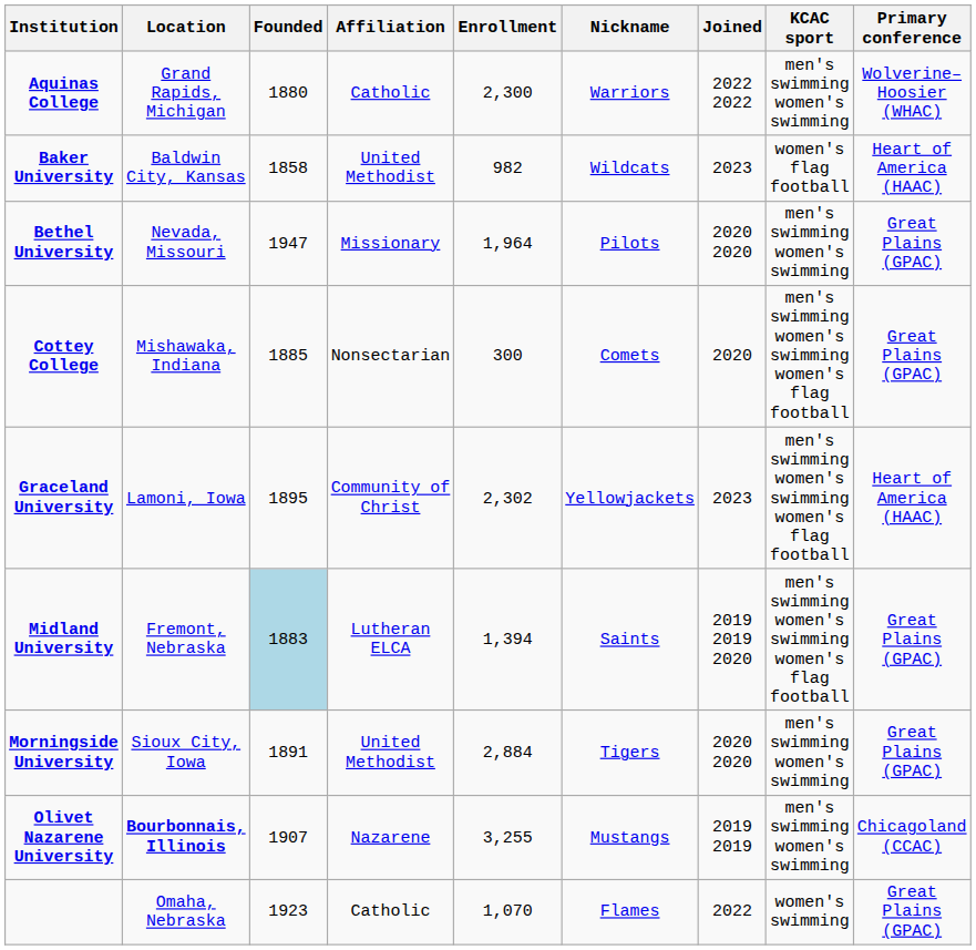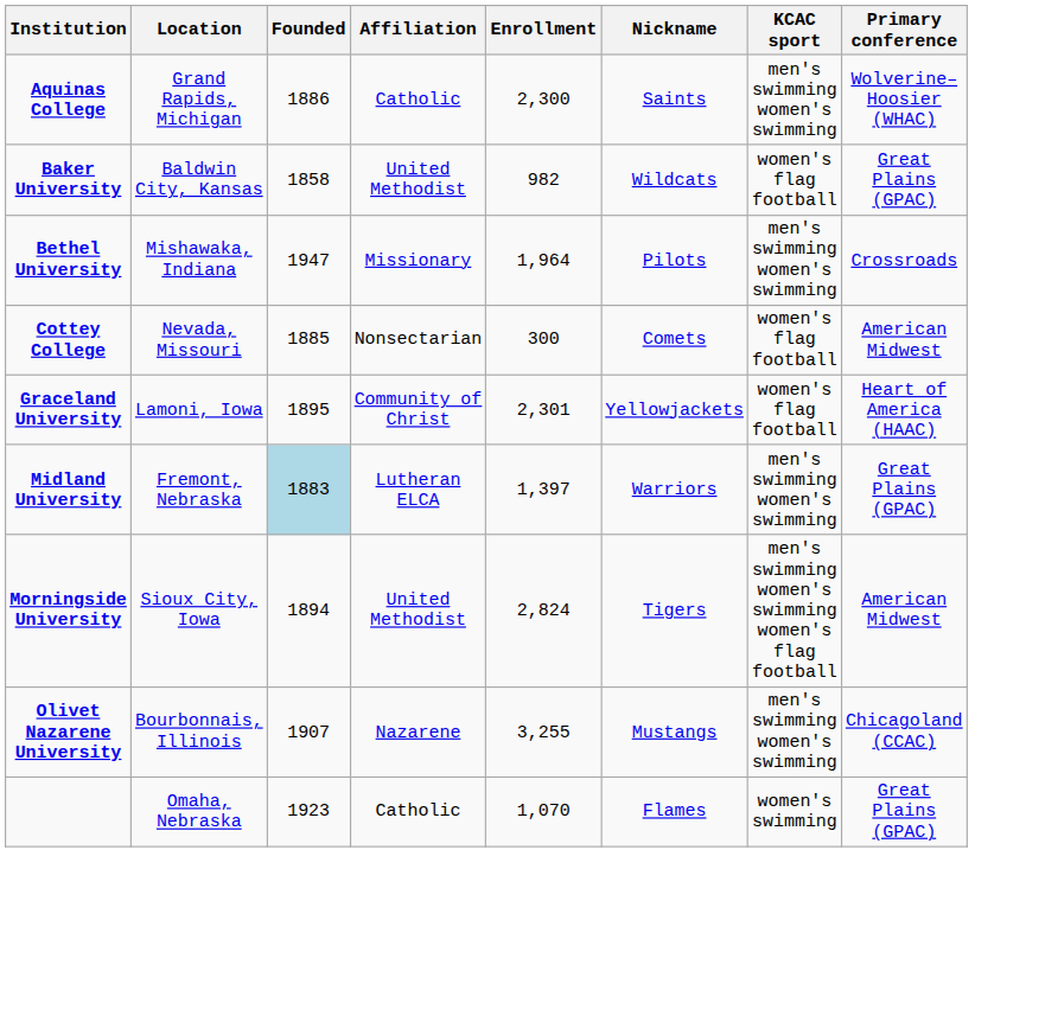 <table class="wikitable sortable" style="text-align:center">
 <tr>
 <th>Institution</th>
 <th>Location</th>
 <th>Founded</th>
 <th>Affiliation</th>
 <th>Enrollment</th>
 <th>Nickname</th>
-<th>Joined</th>
 <th>KCAC<br>sport</th>
 <th>Primary<br>conference</th>
 </tr>
 <tr>
 <td><strong><a href='#'>Aquinas College</a></strong></td>
 <td><a href='#'>Grand Rapids, Michigan</a></td>
-<td>1880</td>
+<td>1886</td>
 <td><a href='#'>Catholic</a><br></td>
 <td>2,300</td>
-<td><a href='#'>Warriors</a></td>
-<td>2022<br>2022</td>
+<td><a href='#'>Saints</a></td>
 <td>men's swimming<br>women's swimming</td>
 <td><a href='#'>Wolverine–Hoosier (WHAC)</a></td>
 </tr>
 <tr>
 <td><strong><a href='#'>Baker University</a></strong></td>
 <td><a href='#'>Baldwin City, Kansas</a></td>
 <td>1858</td>
 <td><a href='#'>United Methodist</a></td>
 <td>982</td>
 <td><a href='#'>Wildcats</a></td>
-<td>2023</td>
 <td>women's flag football</td>
-<td><a href='#'>Heart of America (HAAC)</a></td>
+<td><a href='#'>Great Plains (GPAC)</a></td>
 </tr>
 <tr>
 <td><strong><a href='#'>Bethel University</a></strong></td>
-<td><a href='#'>Nevada, Missouri</a></td>
+<td><a href='#'>Mishawaka, Indiana</a></td>
 <td>1947</td>
 <td><a href='#'>Missionary</a></td>
 <td>1,964</td>
 <td><a href='#'>Pilots</a></td>
-<td>2020<br>2020</td>
 <td>men's swimming<br>women's swimming</td>
-<td><a href='#'>Great Plains (GPAC)</a></td>
+<td><a href='#'>Crossroads</a></td>
 </tr>
 <tr>
 <td><strong><a href='#'>Cottey College</a></strong></td>
-<td><a href='#'>Mishawaka, Indiana</a></td>
+<td><a href='#'>Nevada, Missouri</a></td>
 <td>1885</td>
 <td>Nonsectarian</td>
 <td>300</td>
 <td><a href='#'>Comets</a></td>
-<td>2020</td>
-<td>men's swimming<br>women's swimming<br>women's flag football</td>
-<td><a href='#'>Great Plains (GPAC)</a></td>
+<td>women's flag football</td>
+<td><a href='#'>American Midwest</a></td>
 </tr>
 <tr>
 <td><strong><a href='#'>Graceland University</a></strong></td>
 <td><a href='#'>Lamoni, Iowa</a></td>
 <td>1895</td>
 <td><a href='#'>Community of Christ</a></td>
-<td>2,302</td>
+<td>2,301</td>
 <td><a href='#'>Yellowjackets</a></td>
-<td>2023</td>
-<td>men's swimming<br>women's swimming<br>women's flag football</td>
+<td>women's flag football</td>
 <td><a href='#'>Heart of America (HAAC)</a></td>
 </tr>
 <tr>
 <td><strong><a href='#'>Midland University</a></strong></td>
 <td><a href='#'>Fremont, Nebraska</a></td>
 <td style="background: lightblue;">1883</td>
 <td><a href='#'>Lutheran ELCA</a></td>
-<td>1,394</td>
-<td><a href='#'>Saints</a></td>
-<td>2019<br>2019<br>2020</td>
-<td>men's swimming<br>women's swimming<br>women's flag football</td>
+<td>1,397</td>
+<td><a href='#'>Warriors</a></td>
+<td>men's swimming<br>women's swimming</td>
 <td><a href='#'>Great Plains (GPAC)</a></td>
 </tr>
 <tr>
 <td><strong><a href='#'>Morningside University</a></strong></td>
 <td><a href='#'>Sioux City, Iowa</a></td>
-<td>1891</td>
+<td>1894</td>
 <td><a href='#'>United Methodist</a></td>
-<td>2,884</td>
+<td>2,824</td>
 <td><a href='#'>Tigers</a></td>
-<td>2020<br>2020</td>
-<td>men's swimming<br>women's swimming</td>
-<td><a href='#'>Great Plains (GPAC)</a></td>
+<td>men's swimming<br>women's swimming<br>women's flag football</td>
+<td><a href='#'>American Midwest</a></td>
 </tr>
 <tr>
 <td><strong><a href='#'>Olivet Nazarene University</a></strong></td>
-<td><strong><a href='#'>Bourbonnais, Illinois</a></strong></td>
+<td><a href='#'>Bourbonnais, Illinois</a></td>
 <td>1907</td>
 <td><a href='#'>Nazarene</a></td>
 <td>3,255</td>
 <td><a href='#'>Mustangs</a></td>
-<td>2019<br>2019</td>
 <td>men's swimming<br>women's swimming</td>
 <td><a href='#'>Chicagoland (CCAC)</a></td>
 </tr>
 <tr>
 <td></td>
 <td><a href='#'>Omaha, Nebraska</a></td>
 <td>1923</td>
 <td>Catholic<br></td>
 <td>1,070</td>
 <td><a href='#'>Flames</a></td>
-<td>2022</td>
 <td>women's swimming</td>
 <td><a href='#'>Great Plains (GPAC)</a></td>
 </tr>
 </table>
